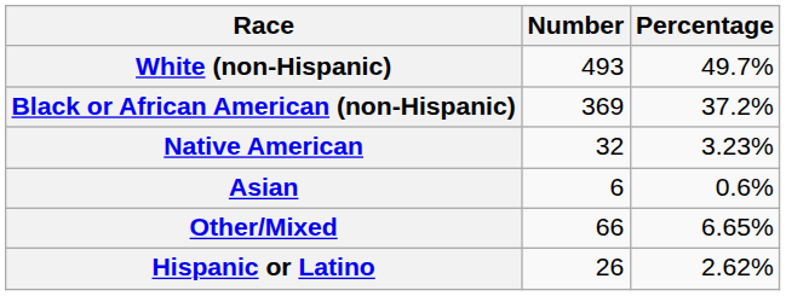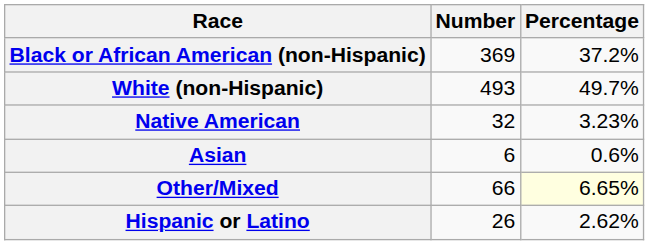 <table class="wikitable" style="text-align:right">
 <tr>
 <th scope="col">Race</th>
 <th scope="col">Number</th>
 <th scope="col">Percentage</th>
 </tr>
 <tr>
+<th scope="row"><a href='#'>Black or African American</a> (non-Hispanic)</th>
+<td>369</td>
+<td>37.2%</td>
+</tr>
+<tr>
 <th scope="row"><a href='#'>White</a> (non-Hispanic)</th>
 <td>493</td>
 <td>49.7%</td>
-</tr>
-<tr>
-<th scope="row"><a href='#'>Black or African American</a> (non-Hispanic)</th>
-<td>369</td>
-<td>37.2%</td>
 </tr>
 <tr>
 <th scope="row"><a href='#'>Native American</a></th>
 <td>32</td>
 <td>3.23%</td>
 </tr>
 <tr>
 <th scope="row"><a href='#'>Asian</a></th>
 <td>6</td>
 <td>0.6%</td>
 </tr>
 <tr>
 <th scope="row"><a href='#'>Other/Mixed</a></th>
 <td>66</td>
-<td>6.65%</td>
+<td style="background: lightyellow;">6.65%</td>
 </tr>
 <tr>
 <th scope="row"><a href='#'>Hispanic</a> or <a href='#'>Latino</a></th>
 <td>26</td>
 <td>2.62%</td>
 </tr>
 </table>
